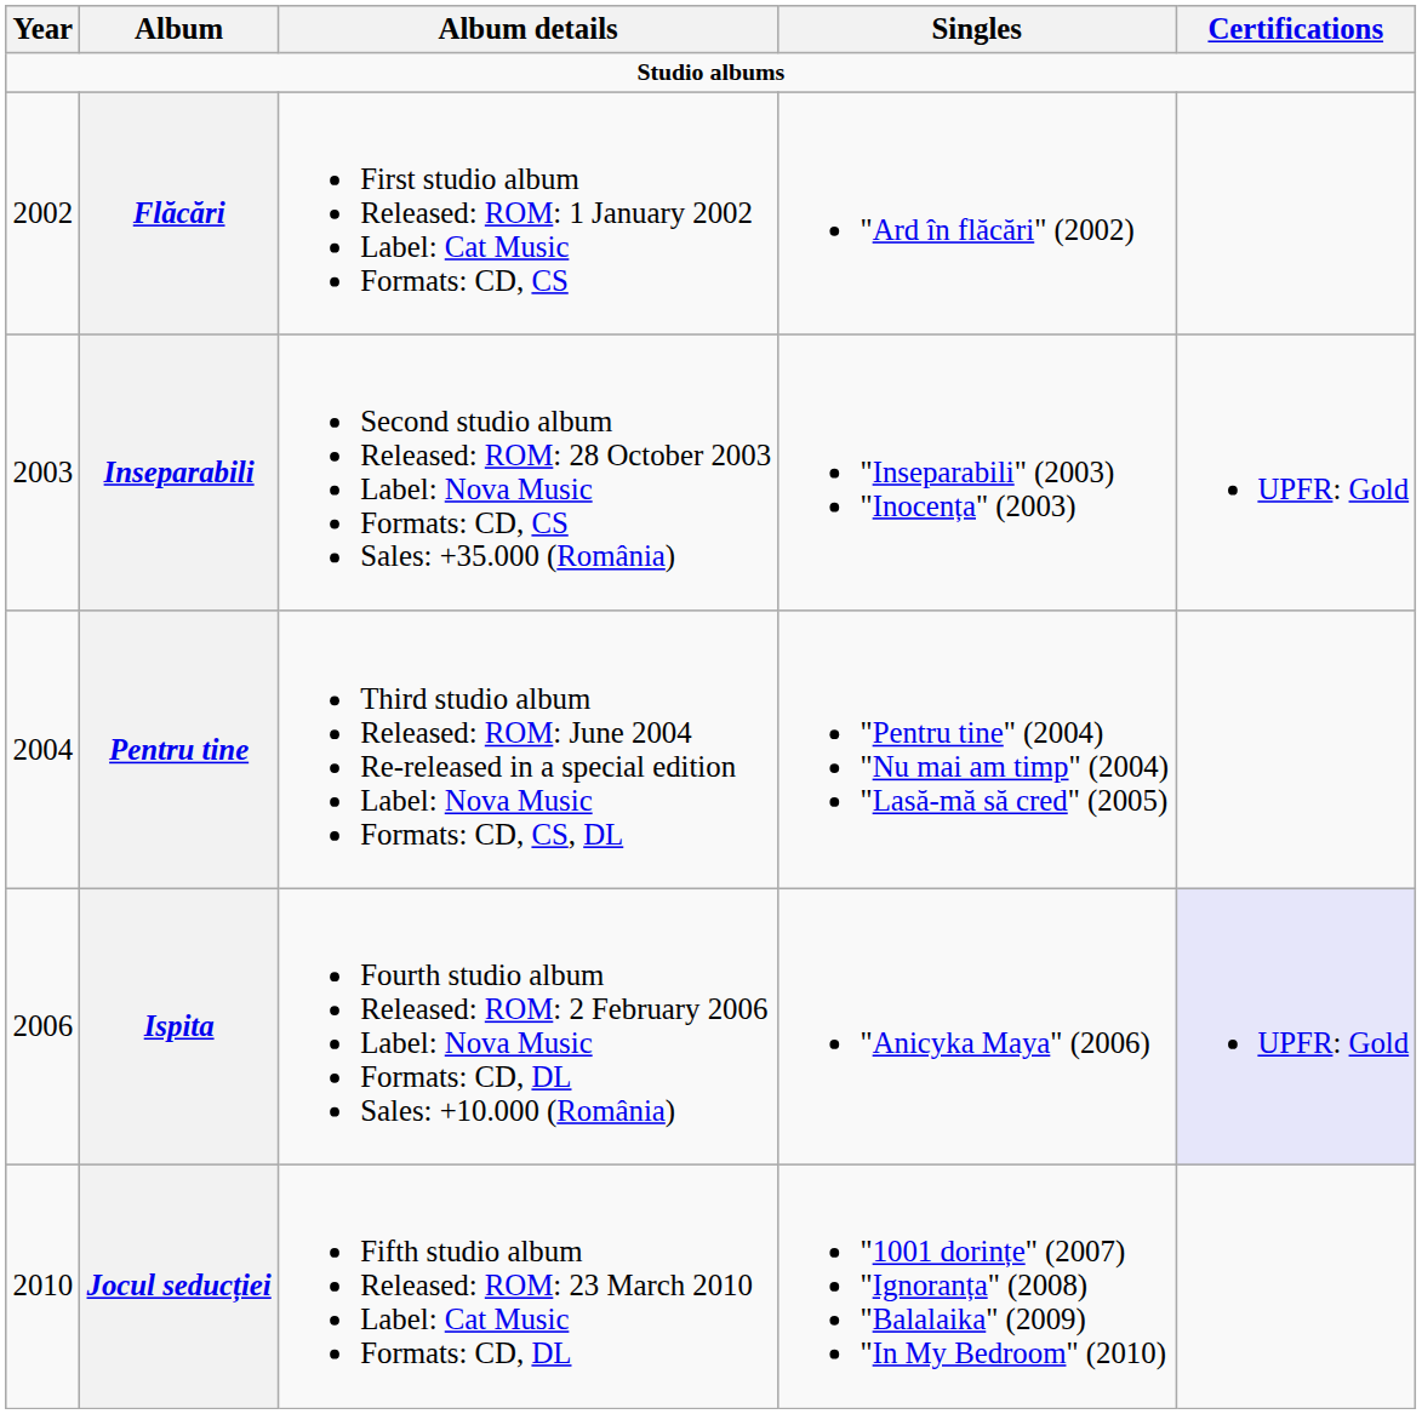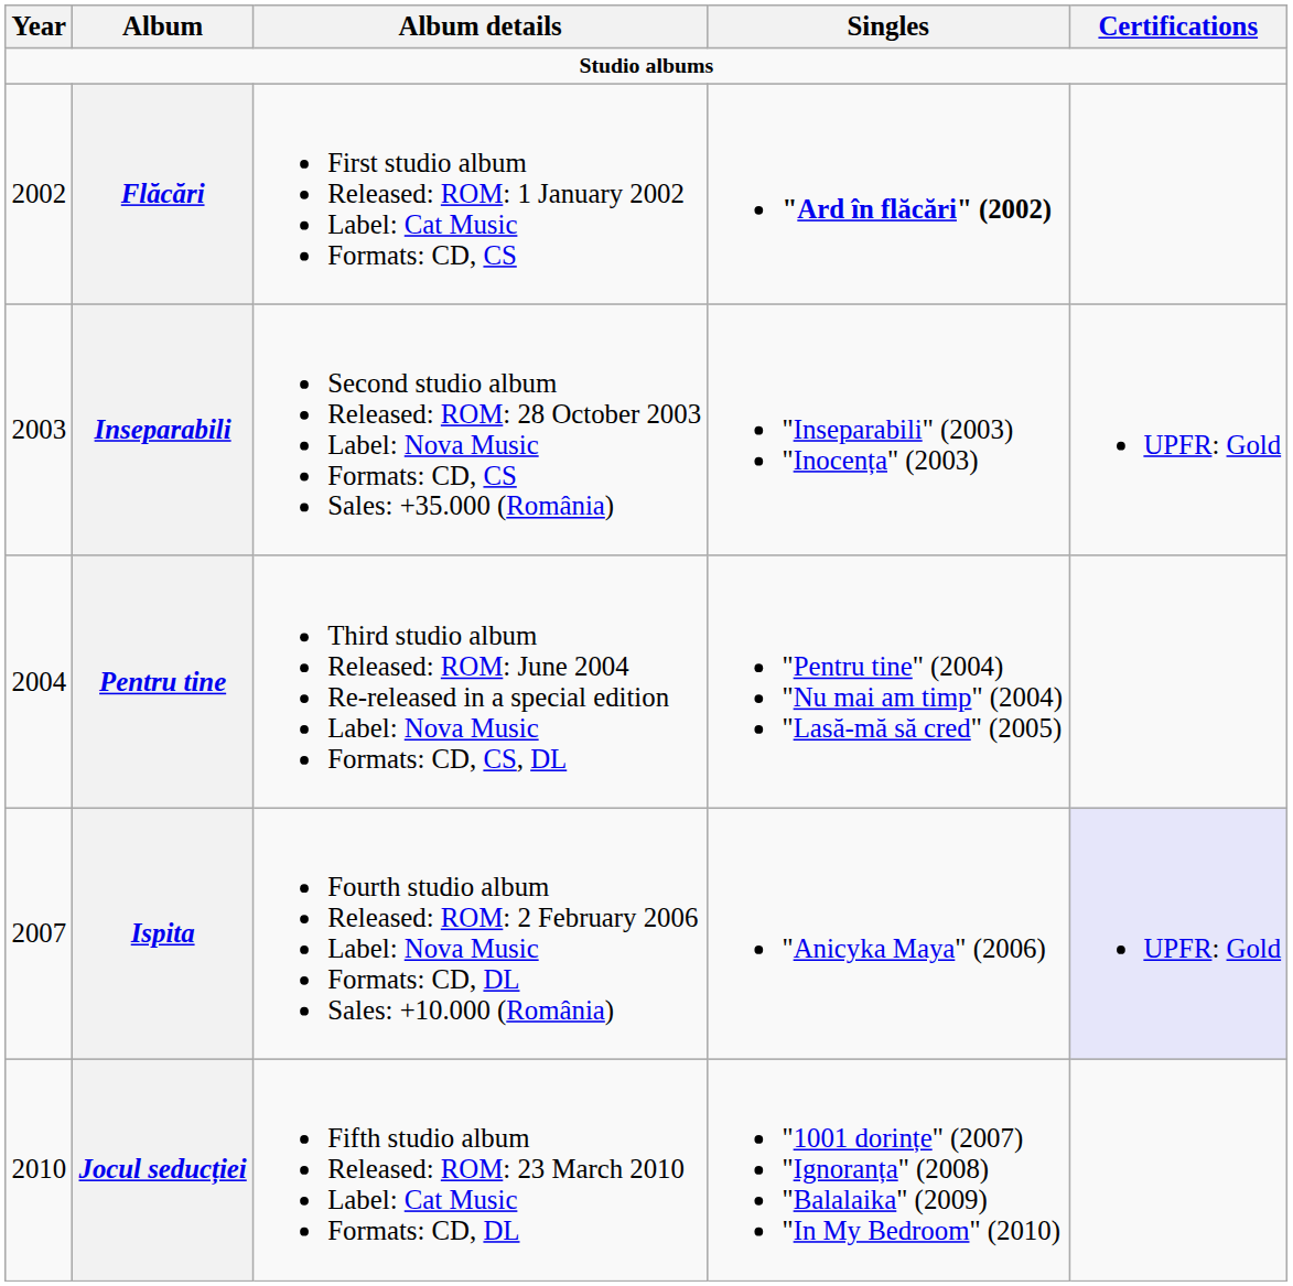 <table class="wikitable">
 <tr>
 <th rowspan="1">Year</th>
 <th rowspan="1">Album</th>
 <th rowspan="1">Album details</th>
 <th rowspan="1">Singles</th>
 <th rowspan="1"><a href='#'>Certifications</a></th>
 </tr>
 <tr>
 <td align="center" colspan="15" style="font-size: 8pt"><big><strong>Studio albums</strong></big></td>
 </tr>
 <tr>
 <td align="center" rowspan="1">2002</td>
 <th scope="row"><em><a href='#'>Flăcări</a></em></th>
 <td><br><ul><li>First studio album</li><li>Released:  <a href='#'>ROM</a>: 1 January 2002</li><li>Label: <a href='#'>Cat Music</a></li><li>Formats: CD, <a href='#'>CS</a></li></ul></td>
-<td><br><ul><li>"<a href='#'>Ard în flăcări</a>" (2002)</li></ul></td>
+<td><strong><br><ul><li>"<a href='#'>Ard în flăcări</a>" (2002)</li></ul></strong></td>
 <td></td>
 </tr>
 <tr>
 <td align="center" rowspan="1">2003</td>
 <th scope="row"><em><a href='#'>Inseparabili</a></em></th>
 <td><br><ul><li>Second studio album</li><li>Released:  <a href='#'>ROM</a>: 28 October 2003</li><li>Label: <a href='#'>Nova Music</a></li><li>Formats: CD, <a href='#'>CS</a></li><li>Sales: +35.000 (<a href='#'>România</a>)</li></ul></td>
 <td><br><ul><li>"<a href='#'>Inseparabili</a>" (2003)</li><li>"<a href='#'>Inocența</a>" (2003)</li></ul></td>
 <td><br><ul><li><a href='#'>UPFR</a>: <a href='#'>Gold</a></li></ul></td>
 </tr>
 <tr>
 <td align="center" rowspan="1">2004</td>
 <th scope="row"><em><a href='#'>Pentru tine</a></em></th>
 <td><br><ul><li>Third studio album</li><li>Released:  <a href='#'>ROM</a>: June 2004</li><li>Re-released in a special edition</li><li>Label: <a href='#'>Nova Music</a></li><li>Formats: CD, <a href='#'>CS</a>, <a href='#'>DL</a></li></ul></td>
 <td><br><ul><li>"<a href='#'>Pentru tine</a>" (2004)</li><li>"<a href='#'>Nu mai am timp</a>" (2004)</li><li>"<a href='#'>Lasă-mă să cred</a>" (2005)</li></ul></td>
 <td></td>
 </tr>
 <tr>
-<td align="center" rowspan="1">2006</td>
+<td align="center" rowspan="1">2007</td>
 <th scope="row"><em><a href='#'>Ispita</a></em></th>
 <td><br><ul><li>Fourth studio album</li><li>Released:  <a href='#'>ROM</a>: 2 February 2006</li><li>Label: <a href='#'>Nova Music</a></li><li>Formats: CD, <a href='#'>DL</a></li><li>Sales: +10.000 (<a href='#'>România</a>)</li></ul></td>
 <td><br><ul><li>"<a href='#'>Anicyka Maya</a>" (2006)</li></ul></td>
 <td style="background: lavender;"><br><ul><li><a href='#'>UPFR</a>: <a href='#'>Gold</a></li></ul></td>
 </tr>
 <tr>
 <td align="center" rowspan="1">2010</td>
 <th scope="row"><em><a href='#'>Jocul seducției</a></em></th>
 <td><br><ul><li>Fifth studio album</li><li>Released:  <a href='#'>ROM</a>: 23 March 2010</li><li>Label: <a href='#'>Cat Music</a></li><li>Formats: CD, <a href='#'>DL</a></li></ul></td>
 <td><br><ul><li>"<a href='#'>1001 dorințe</a>" (2007)</li><li>"<a href='#'>Ignoranța</a>" (2008)</li><li>"<a href='#'>Balalaika</a>" (2009)</li><li>"<a href='#'>In My Bedroom</a>" (2010)</li></ul></td>
 <td></td>
 </tr>
 </table>
